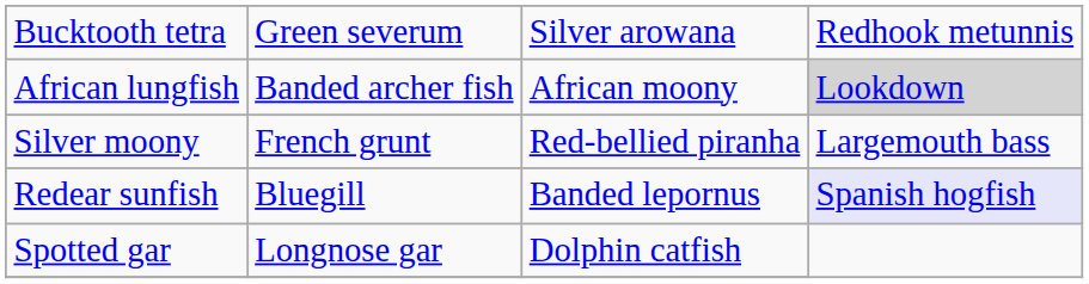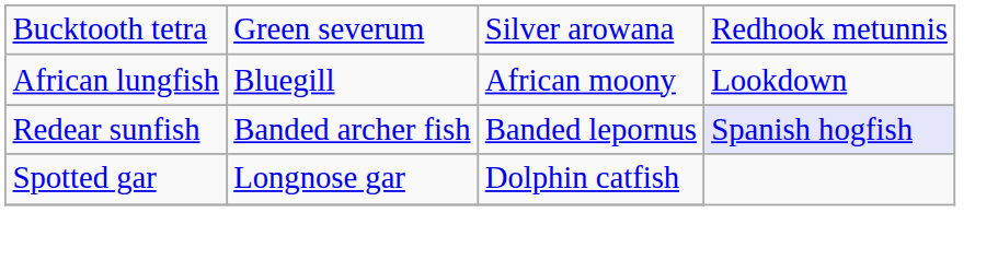 <table class="wikitable">
 <tr>
 <td><a href='#'>Bucktooth tetra</a></td>
 <td><a href='#'>Green severum</a></td>
 <td><a href='#'>Silver arowana</a></td>
 <td><a href='#'>Redhook metunnis</a></td>
 </tr>
 <tr>
 <td><a href='#'>African lungfish</a></td>
-<td><a href='#'>Banded archer fish</a></td>
+<td><a href='#'>Bluegill</a></td>
 <td><a href='#'>African moony</a></td>
-<td style="background: lightgrey;"><a href='#'>Lookdown</a></td>
-</tr>
-<tr>
-<td><a href='#'>Silver moony</a></td>
-<td><a href='#'>French grunt</a></td>
-<td><a href='#'>Red-bellied piranha</a></td>
-<td><a href='#'>Largemouth bass</a></td>
+<td><a href='#'>Lookdown</a></td>
 </tr>
 <tr>
 <td><a href='#'>Redear sunfish</a></td>
-<td><a href='#'>Bluegill</a></td>
+<td><a href='#'>Banded archer fish</a></td>
 <td><a href='#'>Banded lepornus</a></td>
 <td style="background: lavender;"><a href='#'>Spanish hogfish</a></td>
 </tr>
 <tr>
 <td><a href='#'>Spotted gar</a></td>
 <td><a href='#'>Longnose gar</a></td>
 <td><a href='#'>Dolphin catfish</a></td>
 </tr>
 <tr>
 </tr>
 </table>
